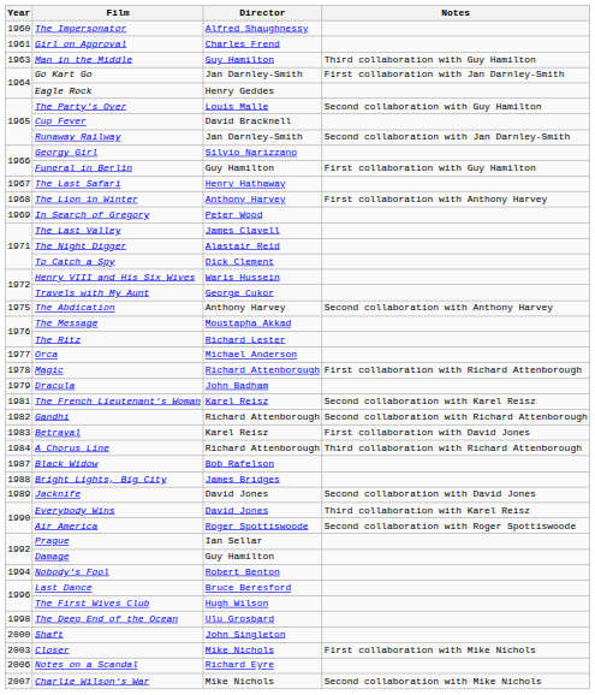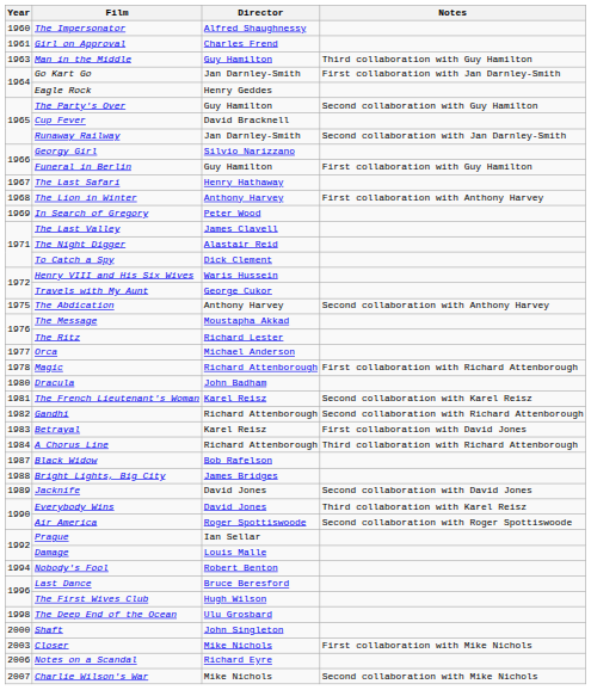 <table class="wikitable">
 <tr>
 <th>Year</th>
 <th>Film</th>
 <th>Director</th>
 <th>Notes</th>
 </tr>
 <tr>
 <td>1960</td>
 <td><em><a href='#'>The Impersonator</a></em></td>
 <td><a href='#'>Alfred Shaughnessy</a></td>
 <td></td>
 </tr>
 <tr>
 <td>1961</td>
 <td><em><a href='#'>Girl on Approval</a></em></td>
 <td><a href='#'>Charles Frend</a></td>
 <td></td>
 </tr>
 <tr>
 <td>1963</td>
 <td><em><a href='#'>Man in the Middle</a></em></td>
 <td><a href='#'>Guy Hamilton</a></td>
 <td>Third collaboration with Guy Hamilton</td>
 </tr>
 <tr>
 <td rowspan=2>1964</td>
 <td><em>Go Kart Go</em></td>
 <td>Jan Darnley-Smith</td>
 <td>First collaboration with Jan Darnley-Smith</td>
 </tr>
 <tr>
 <td><em>Eagle Rock</em></td>
 <td>Henry Geddes</td>
 <td></td>
 </tr>
 <tr>
 <td rowspan=3>1965</td>
 <td><em><a href='#'>The Party's Over</a></em></td>
-<td><a href='#'>Louis Malle</a></td>
+<td>Guy Hamilton</td>
 <td>Second collaboration with Guy Hamilton</td>
 </tr>
 <tr>
 <td><em><a href='#'>Cup Fever</a></em></td>
 <td>David Bracknell</td>
 <td></td>
 </tr>
 <tr>
 <td><em><a href='#'>Runaway Railway</a></em></td>
 <td>Jan Darnley-Smith</td>
 <td>Second collaboration with Jan Darnley-Smith</td>
 </tr>
 <tr>
 <td rowspan=2>1966</td>
 <td><em><a href='#'>Georgy Girl</a></em></td>
 <td><a href='#'>Silvio Narizzano</a></td>
 <td></td>
 </tr>
 <tr>
 <td><em><a href='#'>Funeral in Berlin</a></em></td>
 <td>Guy Hamilton</td>
 <td>First collaboration with Guy Hamilton</td>
 </tr>
 <tr>
 <td>1967</td>
 <td><em><a href='#'>The Last Safari</a></em></td>
 <td><a href='#'>Henry Hathaway</a></td>
 <td></td>
 </tr>
 <tr>
 <td>1968</td>
 <td><em><a href='#'>The Lion in Winter</a></em></td>
 <td><a href='#'>Anthony Harvey</a></td>
 <td>First collaboration with Anthony Harvey</td>
 </tr>
 <tr>
 <td>1969</td>
 <td><em><a href='#'>In Search of Gregory</a></em></td>
 <td><a href='#'>Peter Wood</a></td>
 <td></td>
 </tr>
 <tr>
 <td rowspan=3>1971</td>
 <td><em><a href='#'>The Last Valley</a></em></td>
 <td><a href='#'>James Clavell</a></td>
 <td></td>
 </tr>
 <tr>
 <td><em><a href='#'>The Night Digger</a></em></td>
 <td><a href='#'>Alastair Reid</a></td>
 <td><small></small></td>
 </tr>
 <tr>
 <td><em><a href='#'>To Catch a Spy</a></em></td>
 <td><a href='#'>Dick Clement</a></td>
 <td></td>
 </tr>
 <tr>
 <td rowspan=2>1972</td>
 <td><em><a href='#'>Henry VIII and His Six Wives</a></em></td>
 <td><a href='#'>Waris Hussein</a></td>
 <td></td>
 </tr>
 <tr>
 <td><em><a href='#'>Travels with My Aunt</a></em></td>
 <td><a href='#'>George Cukor</a></td>
 <td></td>
 </tr>
 <tr>
 <td>1975</td>
 <td><em><a href='#'>The Abdication</a></em></td>
 <td>Anthony Harvey</td>
 <td>Second collaboration with Anthony Harvey</td>
 </tr>
 <tr>
 <td rowspan=2>1976</td>
 <td><em><a href='#'>The Message</a></em></td>
 <td><a href='#'>Moustapha Akkad</a></td>
 <td></td>
 </tr>
 <tr>
 <td><em><a href='#'>The Ritz</a></em></td>
 <td><a href='#'>Richard Lester</a></td>
 <td></td>
 </tr>
 <tr>
 <td>1977</td>
 <td><em><a href='#'>Orca</a></em></td>
 <td><a href='#'>Michael Anderson</a></td>
 <td></td>
 </tr>
 <tr>
 <td>1978</td>
 <td><em><a href='#'>Magic</a></em></td>
 <td><a href='#'>Richard Attenborough</a></td>
 <td>First collaboration with Richard Attenborough</td>
 </tr>
 <tr>
-<td>1979</td>
+<td>1980</td>
 <td><em><a href='#'>Dracula</a></em></td>
 <td><a href='#'>John Badham</a></td>
 <td></td>
 </tr>
 <tr>
 <td>1981</td>
 <td><em><a href='#'>The French Lieutenant's Woman</a></em></td>
 <td><a href='#'>Karel Reisz</a></td>
 <td>Second collaboration with Karel Reisz</td>
 </tr>
 <tr>
 <td>1982</td>
 <td><em><a href='#'>Gandhi</a></em></td>
 <td>Richard Attenborough</td>
 <td>Second collaboration with Richard Attenborough</td>
 </tr>
 <tr>
 <td>1983</td>
 <td><em><a href='#'>Betrayal</a></em></td>
 <td>Karel Reisz</td>
 <td>First collaboration with David Jones</td>
 </tr>
 <tr>
 <td>1984</td>
 <td><em><a href='#'>A Chorus Line</a></em></td>
 <td>Richard Attenborough</td>
 <td>Third collaboration with Richard Attenborough</td>
 </tr>
 <tr>
 <td>1987</td>
 <td><em><a href='#'>Black Widow</a></em></td>
 <td><a href='#'>Bob Rafelson</a></td>
 <td></td>
 </tr>
 <tr>
 <td>1988</td>
 <td><em><a href='#'>Bright Lights, Big City</a></em></td>
 <td><a href='#'>James Bridges</a></td>
 <td></td>
 </tr>
 <tr>
 <td>1989</td>
 <td><em><a href='#'>Jacknife</a></em></td>
 <td>David Jones</td>
 <td>Second collaboration with David Jones</td>
 </tr>
 <tr>
 <td rowspan=2>1990</td>
 <td><em><a href='#'>Everybody Wins</a></em></td>
 <td><a href='#'>David Jones</a></td>
 <td>Third collaboration with Karel Reisz</td>
 </tr>
 <tr>
 <td><em><a href='#'>Air America</a></em></td>
 <td><a href='#'>Roger Spottiswoode</a></td>
 <td>Second collaboration with Roger Spottiswoode</td>
 </tr>
 <tr>
 <td rowspan=2>1992</td>
 <td><em><a href='#'>Prague</a></em></td>
 <td>Ian Sellar</td>
 <td></td>
 </tr>
 <tr>
 <td><em><a href='#'>Damage</a></em></td>
-<td>Guy Hamilton</td>
+<td><a href='#'>Louis Malle</a></td>
 <td></td>
 </tr>
 <tr>
 <td>1994</td>
 <td><em><a href='#'>Nobody's Fool</a></em></td>
 <td><a href='#'>Robert Benton</a></td>
 <td></td>
 </tr>
 <tr>
 <td rowspan=2>1996</td>
 <td><em><a href='#'>Last Dance</a></em></td>
 <td><a href='#'>Bruce Beresford</a></td>
 <td></td>
 </tr>
 <tr>
 <td><em><a href='#'>The First Wives Club</a></em></td>
 <td><a href='#'>Hugh Wilson</a></td>
 <td></td>
 </tr>
 <tr>
 <td>1998</td>
 <td><em><a href='#'>The Deep End of the Ocean</a></em></td>
 <td><a href='#'>Ulu Grosbard</a></td>
 <td></td>
 </tr>
 <tr>
 <td>2000</td>
 <td><em><a href='#'>Shaft</a></em></td>
 <td><a href='#'>John Singleton</a></td>
 <td></td>
 </tr>
 <tr>
 <td>2003</td>
 <td><em><a href='#'>Closer</a></em></td>
 <td><a href='#'>Mike Nichols</a></td>
 <td>First collaboration with Mike Nichols</td>
 </tr>
 <tr>
 <td>2006</td>
 <td><em><a href='#'>Notes on a Scandal</a></em></td>
 <td><a href='#'>Richard Eyre</a></td>
 <td></td>
 </tr>
 <tr>
 <td>2007</td>
 <td><em><a href='#'>Charlie Wilson's War</a></em></td>
 <td>Mike Nichols</td>
 <td>Second collaboration with Mike Nichols</td>
 </tr>
 </table>
